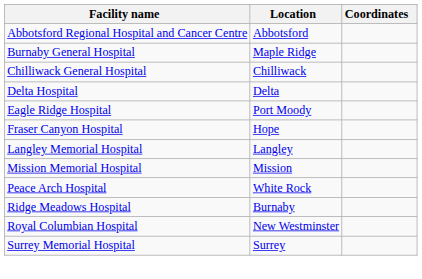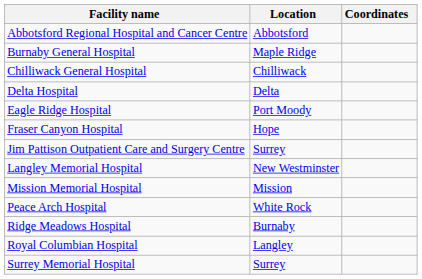 <table class="wikitable sortable">
 <tr>
 <th>Facility name  </th>
 <th>Location  </th>
 <th class="unsortable">Coordinates  </th>
 </tr>
 <tr>
 <td><a href='#'>Abbotsford Regional Hospital and Cancer Centre</a></td>
 <td><a href='#'>Abbotsford</a></td>
 <td></td>
 </tr>
 <tr>
 <td><a href='#'>Burnaby General Hospital</a></td>
 <td><a href='#'>Maple Ridge</a></td>
 <td></td>
 </tr>
 <tr>
 <td><a href='#'>Chilliwack General Hospital</a></td>
 <td><a href='#'>Chilliwack</a></td>
 <td></td>
 </tr>
 <tr>
 <td><a href='#'>Delta Hospital</a></td>
 <td><a href='#'>Delta</a></td>
 <td></td>
 </tr>
 <tr>
 <td><a href='#'>Eagle Ridge Hospital</a></td>
 <td><a href='#'>Port Moody</a></td>
 <td></td>
 </tr>
 <tr>
 <td><a href='#'>Fraser Canyon Hospital</a></td>
 <td><a href='#'>Hope</a></td>
 <td></td>
 </tr>
 <tr>
+<td><a href='#'>Jim Pattison Outpatient Care and Surgery Centre</a></td>
+<td><a href='#'>Surrey</a></td>
+<td></td>
+</tr>
+<tr>
 <td><a href='#'>Langley Memorial Hospital</a></td>
-<td><a href='#'>Langley</a></td>
+<td><a href='#'>New Westminster</a></td>
 <td></td>
 </tr>
 <tr>
 <td><a href='#'>Mission Memorial Hospital</a></td>
 <td><a href='#'>Mission</a></td>
 <td></td>
 </tr>
 <tr>
 <td><a href='#'>Peace Arch Hospital</a></td>
 <td><a href='#'>White Rock</a></td>
 <td></td>
 </tr>
 <tr>
 <td><a href='#'>Ridge Meadows Hospital</a></td>
 <td><a href='#'>Burnaby</a></td>
 <td></td>
 </tr>
 <tr>
 <td><a href='#'>Royal Columbian Hospital</a></td>
-<td><a href='#'>New Westminster</a></td>
+<td><a href='#'>Langley</a></td>
 <td></td>
 </tr>
 <tr>
 <td><a href='#'>Surrey Memorial Hospital</a></td>
 <td><a href='#'>Surrey</a></td>
 <td></td>
 </tr>
 </table>
